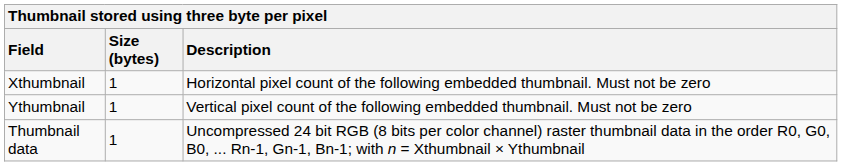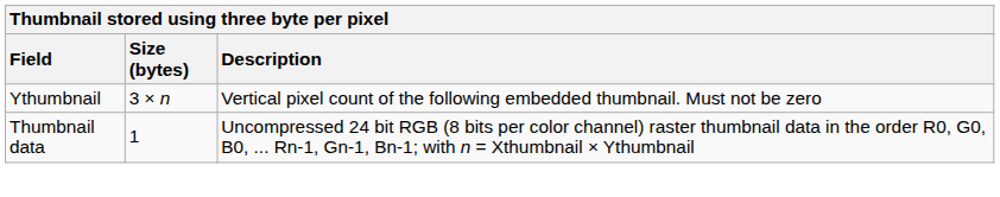 <table class="wikitable">
 <tr>
 <th colspan="3" style="text-align:left">Thumbnail stored using three byte per pixel</th>
 </tr>
 <tr>
 <th style="text-align:left">Field</th>
 <th style="text-align:left">Size (bytes)</th>
 <th style="text-align:left">Description</th>
 </tr>
 <tr>
-<td>Xthumbnail</td>
-<td>1</td>
-<td>Horizontal pixel count of the following embedded thumbnail. Must not be zero</td>
-</tr>
-<tr>
 <td>Ythumbnail</td>
-<td>1</td>
+<td>3 × <em>n</em></td>
 <td>Vertical pixel count of the following embedded thumbnail. Must not be zero</td>
 </tr>
 <tr>
 <td>Thumbnail data</td>
 <td>1</td>
 <td>Uncompressed 24 bit RGB (8 bits per color channel) raster thumbnail data in the order R0, G0, B0, ... Rn-1, Gn-1, Bn-1; with <em>n</em> = Xthumbnail × Ythumbnail</td>
 </tr>
 </table>
